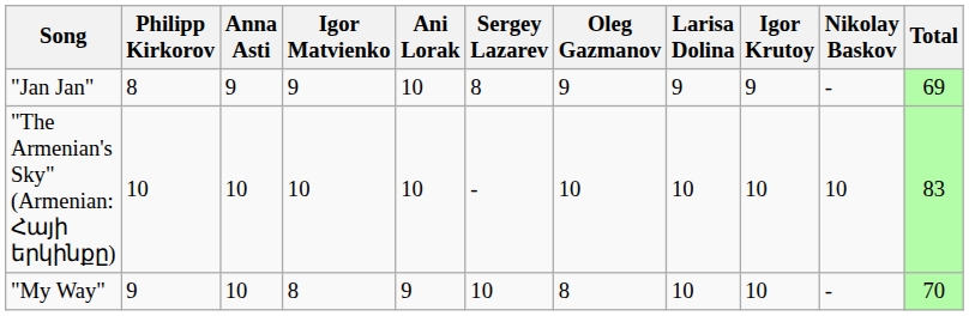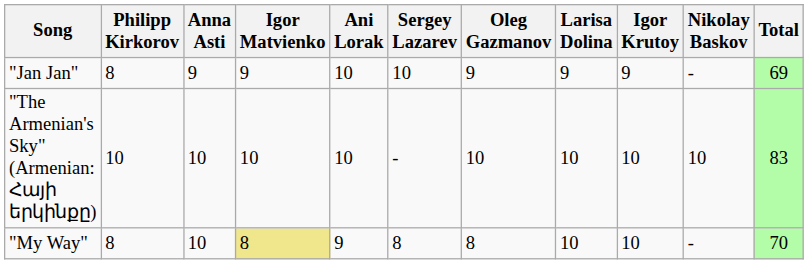 <table class="wikitable" style="font-size:90%;">
 <tr>
 <th>Song</th>
 <th>Philipp Kirkorov</th>
 <th>Anna Asti</th>
 <th>Igor Matvienko</th>
 <th>Ani Lorak</th>
 <th>Sergey Lazarev</th>
 <th>Oleg Gazmanov</th>
 <th>Larisa Dolina</th>
 <th>Igor Krutoy</th>
 <th>Nikolay<br>Baskov</th>
 <th>Total</th>
 </tr>
 <tr>
 <td>"Jan Jan"</td>
 <td>8</td>
 <td>9</td>
 <td>9</td>
 <td>10</td>
-<td>8</td>
+<td>10</td>
 <td>9</td>
 <td>9</td>
 <td>9</td>
 <td>-</td>
 <td align=center style="background:#b4fda8;">69</td>
 </tr>
 <tr>
 <td>"The Armenian's Sky"<br>(Armenian: Հայի երկինքը)</td>
 <td>10</td>
 <td>10</td>
 <td>10</td>
 <td>10</td>
 <td>-</td>
 <td>10</td>
 <td>10</td>
 <td>10</td>
 <td>10</td>
 <td align=center style="background:#b4fda8;">83</td>
 </tr>
 <tr>
 <td>"My Way"</td>
+<td>8</td>
+<td>10</td>
+<td style="background: khaki;">8</td>
 <td>9</td>
-<td>10</td>
 <td>8</td>
-<td>9</td>
-<td>10</td>
 <td>8</td>
 <td>10</td>
 <td>10</td>
 <td>-</td>
 <td align=center style="background:#b4fda8;">70</td>
 </tr>
 </table>
